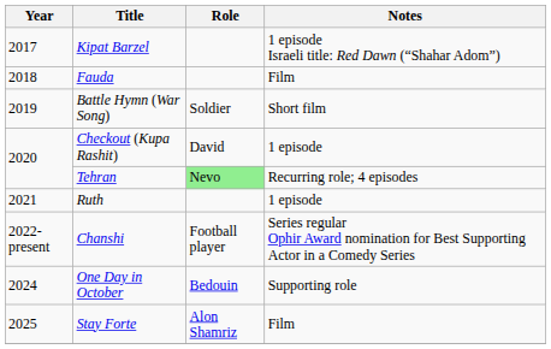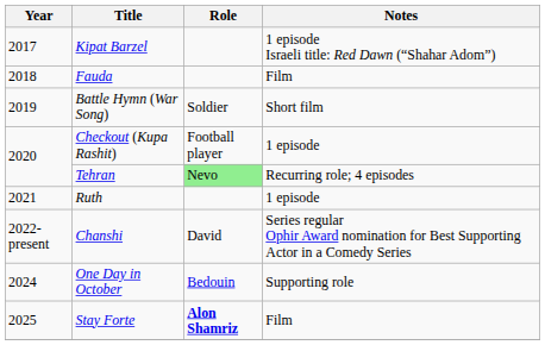 <table class="wikitable sortable">
 <tr>
 <th>Year</th>
 <th>Title</th>
 <th>Role</th>
 <th>Notes</th>
 </tr>
 <tr>
 <td>2017</td>
 <td><em><a href='#'>Kipat Barzel</a></em></td>
 <td></td>
 <td>1 episode<br>Israeli title: <em>Red Dawn</em> (“Shahar Adom”)</td>
 </tr>
 <tr>
 <td>2018</td>
 <td><em><a href='#'>Fauda</a></em></td>
 <td></td>
 <td>Film</td>
 </tr>
 <tr>
 <td>2019</td>
 <td><em>Battle Hymn</em> (<em>War Song</em>)</td>
 <td>Soldier</td>
 <td>Short film</td>
 </tr>
 <tr>
 <td rowspan=2>2020</td>
 <td><em><a href='#'>Checkout</a></em> (<em>Kupa Rashit</em>)</td>
-<td>David</td>
+<td>Football player</td>
 <td>1 episode</td>
 </tr>
 <tr>
 <td><em><a href='#'>Tehran</a></em></td>
 <td style="background: lightgreen;">Nevo</td>
 <td>Recurring role; 4 episodes</td>
 </tr>
 <tr>
 <td>2021</td>
 <td><em>Ruth</em></td>
 <td></td>
 <td>1 episode</td>
 </tr>
 <tr>
 <td>2022-present</td>
 <td><em><a href='#'>Chanshi</a></em></td>
-<td>Football player</td>
+<td>David</td>
 <td>Series regular<br><a href='#'>Ophir Award</a> nomination for Best Supporting Actor in a Comedy Series</td>
 </tr>
 <tr>
 <td>2024</td>
 <td><em><a href='#'>One Day in October</a></em></td>
 <td><a href='#'>Bedouin</a></td>
 <td>Supporting role</td>
 </tr>
 <tr>
 <td>2025</td>
 <td><em><a href='#'>Stay Forte</a></em></td>
-<td><a href='#'>Alon Shamriz</a></td>
+<td><strong><a href='#'>Alon Shamriz</a></strong></td>
 <td>Film</td>
 </tr>
 <tr>
 </tr>
 </table>
